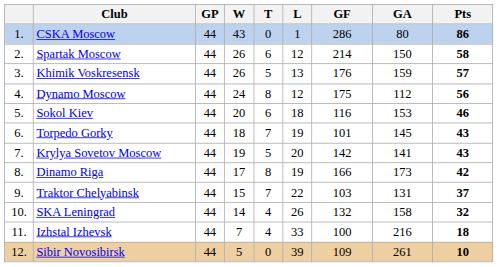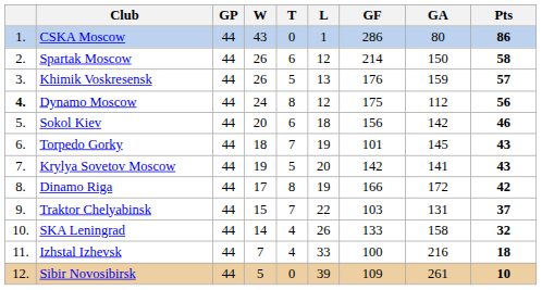 <table class="wikitable">
 <tr>
 <th width="30"></th>
 <th width="200">Club</th>
 <th width="30">GP</th>
 <th width="30">W</th>
 <th width="30">T</th>
 <th width="30">L</th>
 <th width="70">GF</th>
 <th width="70">GA</th>
 <th width="70">Pts</th>
 </tr>
 <tr bgcolor="#BCD2EE" align="center">
 <td>1.</td>
 <td align="left"><a href='#'>CSKA Moscow</a></td>
 <td>44</td>
 <td>43</td>
 <td>0</td>
 <td>1</td>
 <td>286</td>
 <td>80</td>
 <td><strong>86</strong></td>
 </tr>
 <tr bgcolor="#FFFFFF" align="center">
 <td>2.</td>
 <td align="left"><a href='#'>Spartak Moscow</a></td>
 <td>44</td>
 <td>26</td>
 <td>6</td>
 <td>12</td>
 <td>214</td>
 <td>150</td>
 <td><strong>58</strong></td>
 </tr>
 <tr bgcolor="#FFFFFF" align="center">
 <td>3.</td>
 <td align="left"><a href='#'>Khimik Voskresensk</a></td>
 <td>44</td>
 <td>26</td>
 <td>5</td>
 <td>13</td>
 <td>176</td>
 <td>159</td>
 <td><strong>57</strong></td>
 </tr>
 <tr bgcolor="#FFFFFF" align="center">
-<td>4.</td>
+<td><strong>4.</strong></td>
 <td align="left"><a href='#'>Dynamo Moscow</a></td>
 <td>44</td>
 <td>24</td>
 <td>8</td>
 <td>12</td>
 <td>175</td>
 <td>112</td>
 <td><strong>56</strong></td>
 </tr>
 <tr bgcolor="#FFFFFF" align="center">
 <td>5.</td>
 <td align="left"><a href='#'>Sokol Kiev</a></td>
 <td>44</td>
 <td>20</td>
 <td>6</td>
 <td>18</td>
-<td>116</td>
-<td>153</td>
+<td>156</td>
+<td>142</td>
 <td><strong>46</strong></td>
 </tr>
 <tr bgcolor="#FFFFFF" align="center">
 <td>6.</td>
 <td align="left"><a href='#'>Torpedo Gorky</a></td>
 <td>44</td>
 <td>18</td>
 <td>7</td>
 <td>19</td>
 <td>101</td>
 <td>145</td>
 <td><strong>43</strong></td>
 </tr>
 <tr bgcolor="#FFFFFF" align="center">
 <td>7.</td>
 <td align="left"><a href='#'>Krylya Sovetov Moscow</a></td>
 <td>44</td>
 <td>19</td>
 <td>5</td>
 <td>20</td>
 <td>142</td>
 <td>141</td>
 <td><strong>43</strong></td>
 </tr>
 <tr bgcolor="#FFFFFF" align="center">
 <td>8.</td>
 <td align="left"><a href='#'>Dinamo Riga</a></td>
 <td>44</td>
 <td>17</td>
 <td>8</td>
 <td>19</td>
 <td>166</td>
-<td>173</td>
+<td>172</td>
 <td><strong>42</strong></td>
 </tr>
 <tr bgcolor="#FFFFFF" align="center">
 <td>9.</td>
 <td align="left"><a href='#'>Traktor Chelyabinsk</a></td>
 <td>44</td>
 <td>15</td>
 <td>7</td>
 <td>22</td>
 <td>103</td>
 <td>131</td>
 <td><strong>37</strong></td>
 </tr>
 <tr bgcolor="#FFFFFF" align="center">
 <td>10.</td>
 <td align="left"><a href='#'>SKA Leningrad</a></td>
 <td>44</td>
 <td>14</td>
 <td>4</td>
 <td>26</td>
-<td>132</td>
+<td>133</td>
 <td>158</td>
 <td><strong>32</strong></td>
 </tr>
 <tr bgcolor="#FFFFFF" align="center">
 <td>11.</td>
 <td align="left"><a href='#'>Izhstal Izhevsk</a></td>
 <td>44</td>
 <td>7</td>
 <td>4</td>
 <td>33</td>
 <td>100</td>
 <td>216</td>
 <td><strong>18</strong></td>
 </tr>
 <tr bgcolor="#EECFA1" align="center">
 <td>12.</td>
 <td align="left"><a href='#'>Sibir Novosibirsk</a></td>
 <td>44</td>
 <td>5</td>
 <td>0</td>
 <td>39</td>
 <td>109</td>
 <td>261</td>
 <td><strong>10</strong></td>
 </tr>
 </table>
